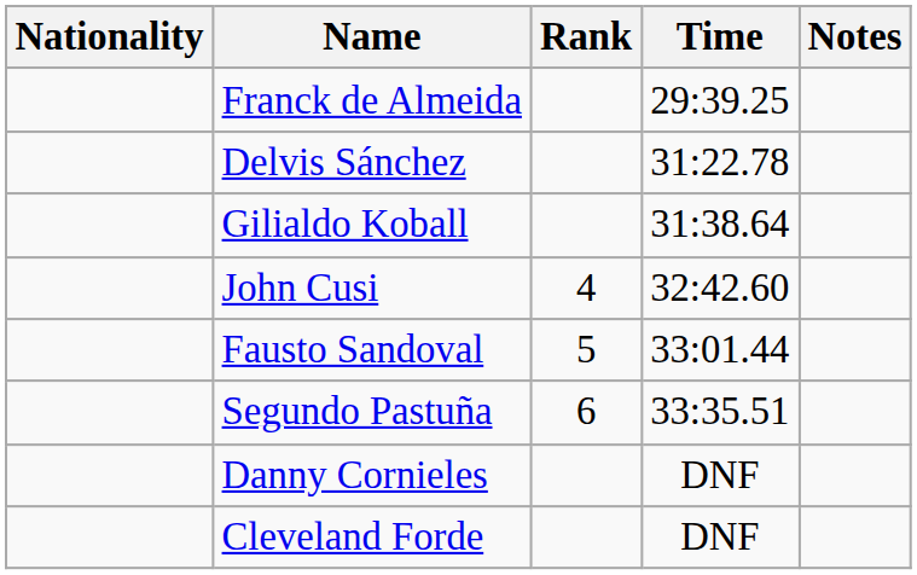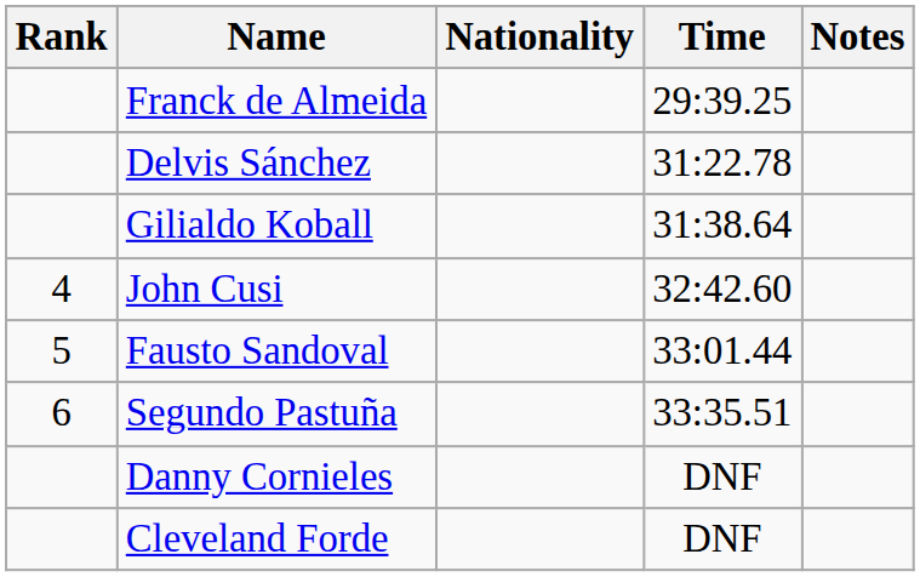 <table class="wikitable sortable" style="text-align:center">
 <tr>
+<th>Rank</th>
+<th>Name</th>
 <th>Nationality</th>
-<th>Name</th>
-<th>Rank</th>
 <th>Time</th>
 <th>Notes</th>
 </tr>
 <tr>
+<td align=center></td>
+<td align=left><a href='#'>Franck de Almeida</a></td>
 <td align=left></td>
-<td align=left><a href='#'>Franck de Almeida</a></td>
-<td align=center></td>
 <td>29:39.25</td>
 <td></td>
 </tr>
 <tr>
+<td align=center></td>
+<td align=left><a href='#'>Delvis Sánchez</a></td>
 <td align=left></td>
-<td align=left><a href='#'>Delvis Sánchez</a></td>
-<td align=center></td>
 <td>31:22.78</td>
 <td></td>
 </tr>
 <tr>
+<td align=center></td>
+<td align=left><a href='#'>Gilialdo Koball</a></td>
 <td align=left></td>
-<td align=left><a href='#'>Gilialdo Koball</a></td>
-<td align=center></td>
 <td>31:38.64</td>
 <td></td>
 </tr>
 <tr>
+<td align=center>4</td>
+<td align=left><a href='#'>John Cusi</a></td>
 <td align=left></td>
-<td align=left><a href='#'>John Cusi</a></td>
-<td align=center>4</td>
 <td>32:42.60</td>
 <td></td>
 </tr>
 <tr>
+<td align=center>5</td>
+<td align=left><a href='#'>Fausto Sandoval</a></td>
 <td align=left></td>
-<td align=left><a href='#'>Fausto Sandoval</a></td>
-<td align=center>5</td>
 <td>33:01.44</td>
 <td></td>
 </tr>
 <tr>
+<td align=center>6</td>
+<td align=left><a href='#'>Segundo Pastuña</a></td>
 <td align=left></td>
-<td align=left><a href='#'>Segundo Pastuña</a></td>
-<td align=center>6</td>
 <td>33:35.51</td>
 <td></td>
 </tr>
 <tr>
+<td align=center></td>
+<td align=left><a href='#'>Danny Cornieles</a></td>
 <td align=left></td>
-<td align=left><a href='#'>Danny Cornieles</a></td>
-<td align=center></td>
 <td>DNF</td>
 <td></td>
 </tr>
 <tr>
+<td align=center></td>
+<td align=left><a href='#'>Cleveland Forde</a></td>
 <td align=left></td>
-<td align=left><a href='#'>Cleveland Forde</a></td>
-<td align=center></td>
 <td>DNF</td>
 <td></td>
 </tr>
 </table>
